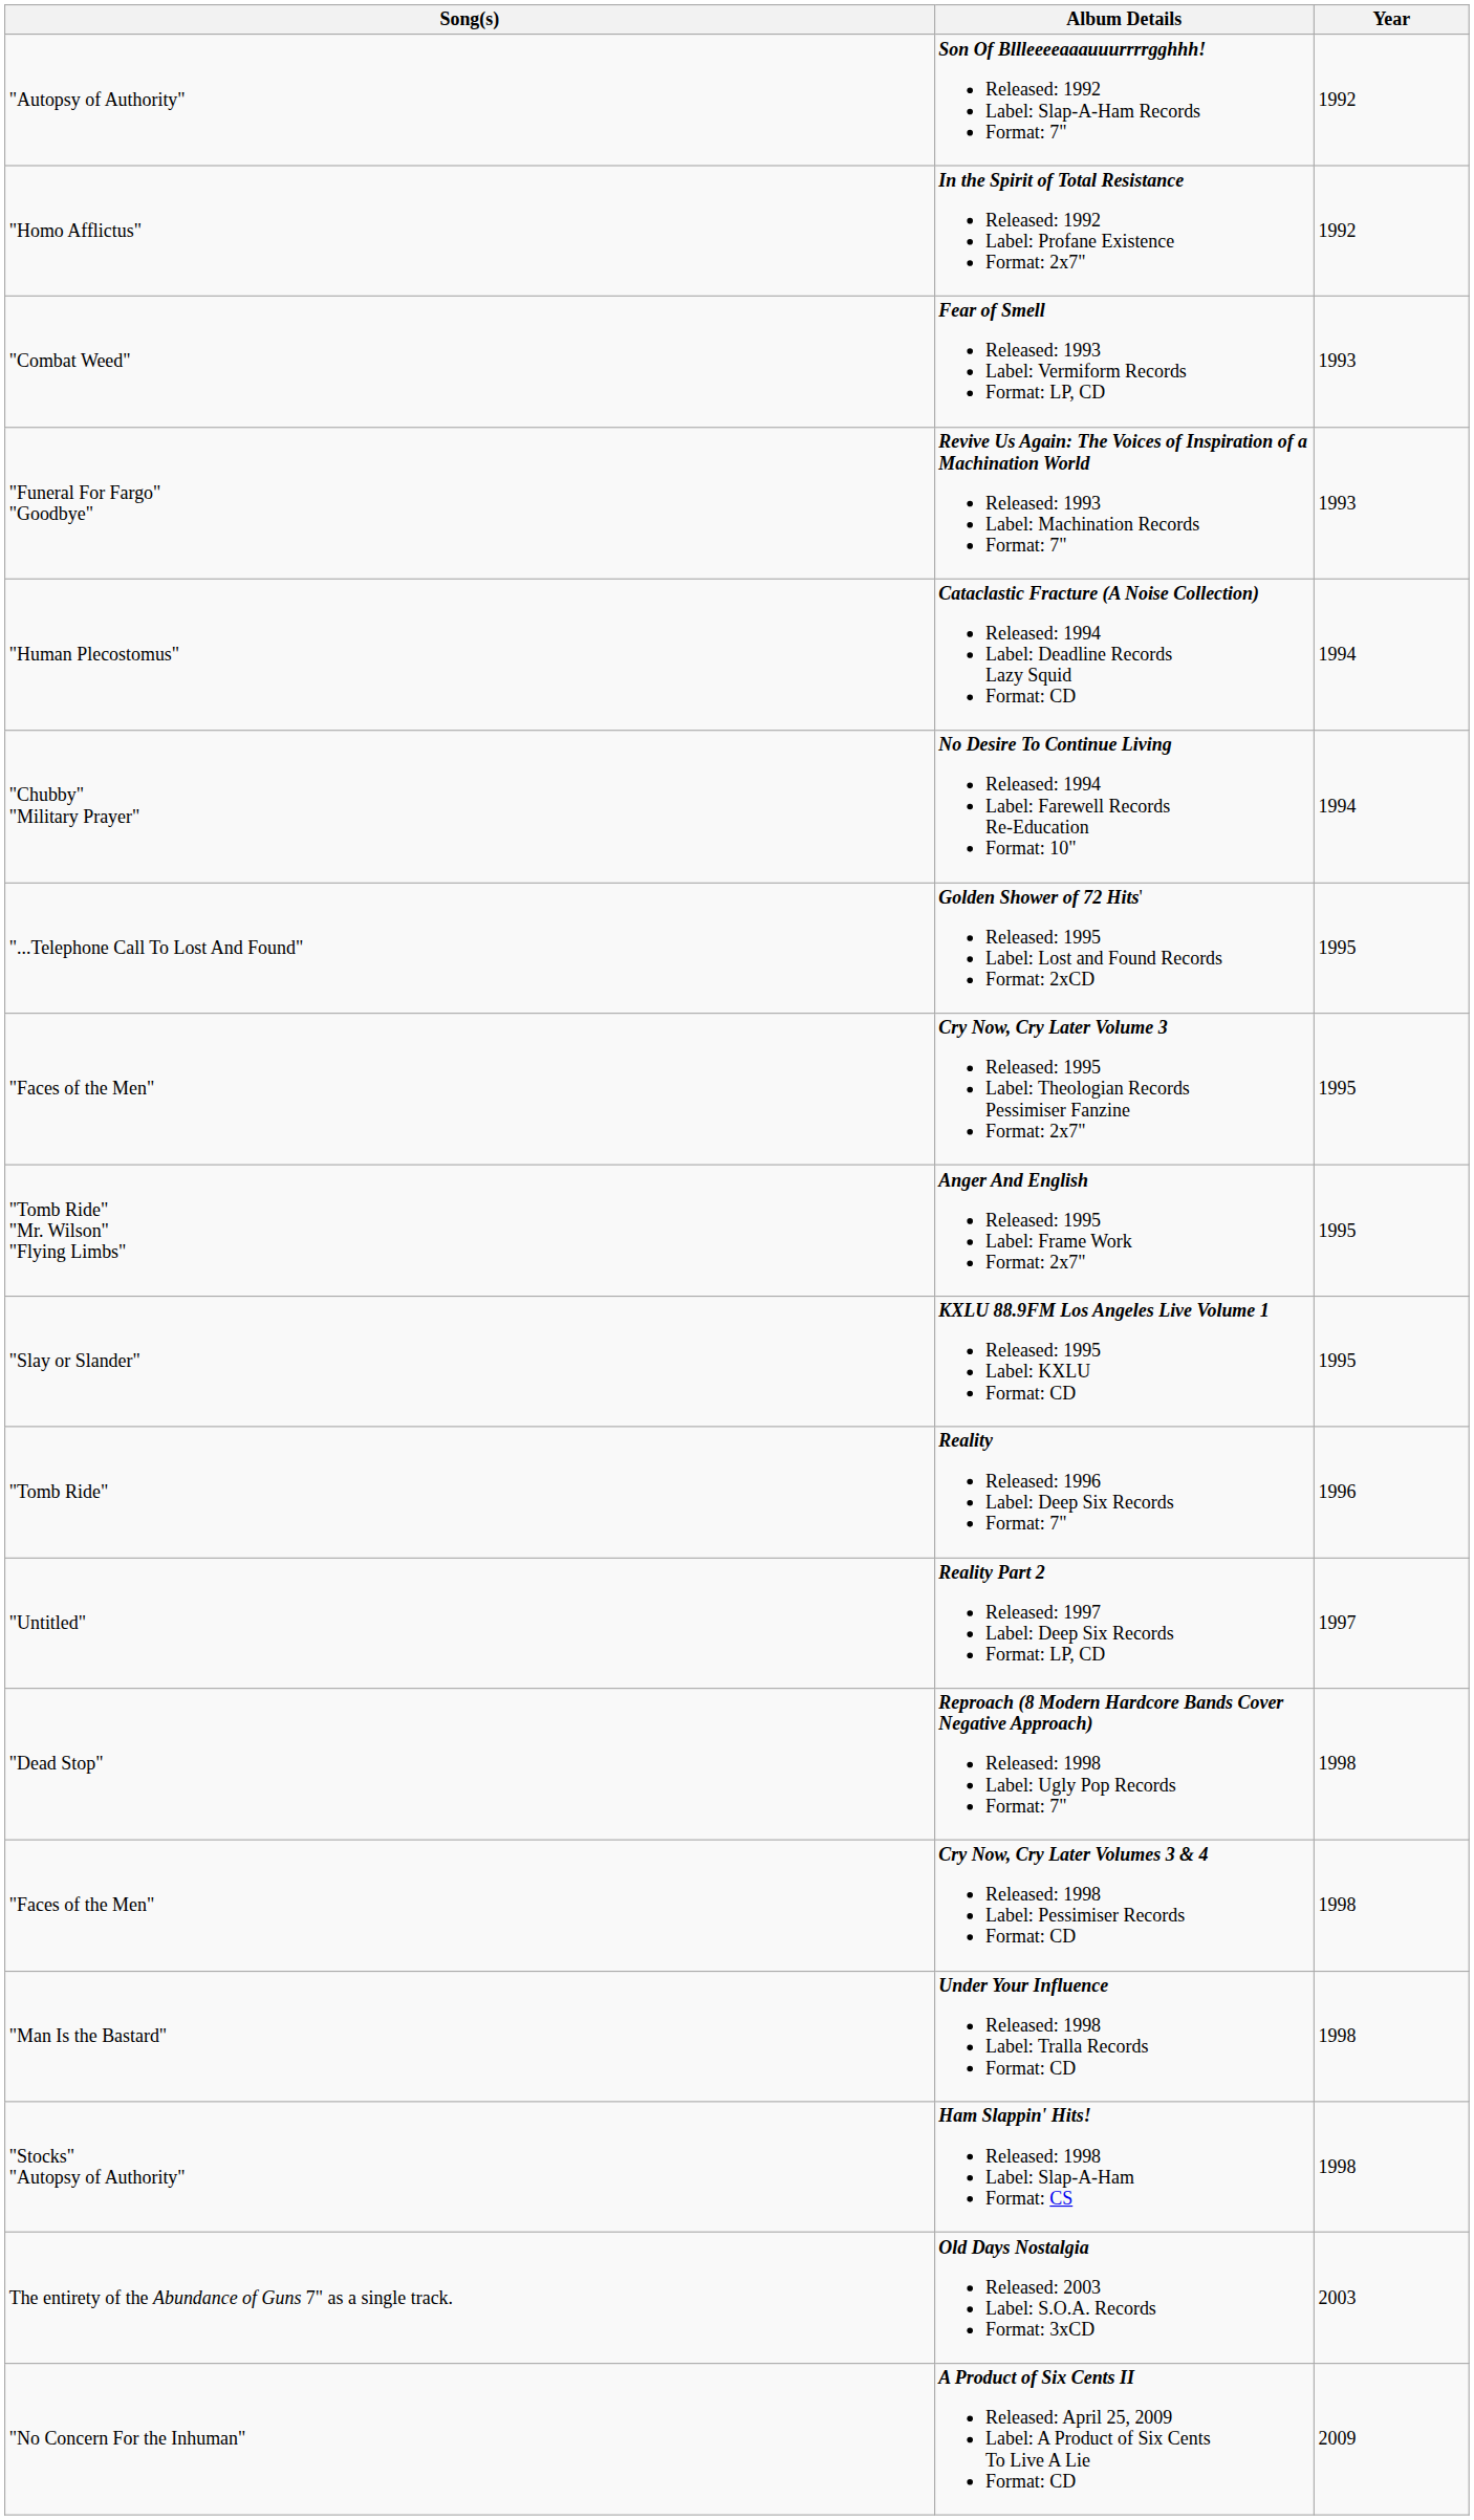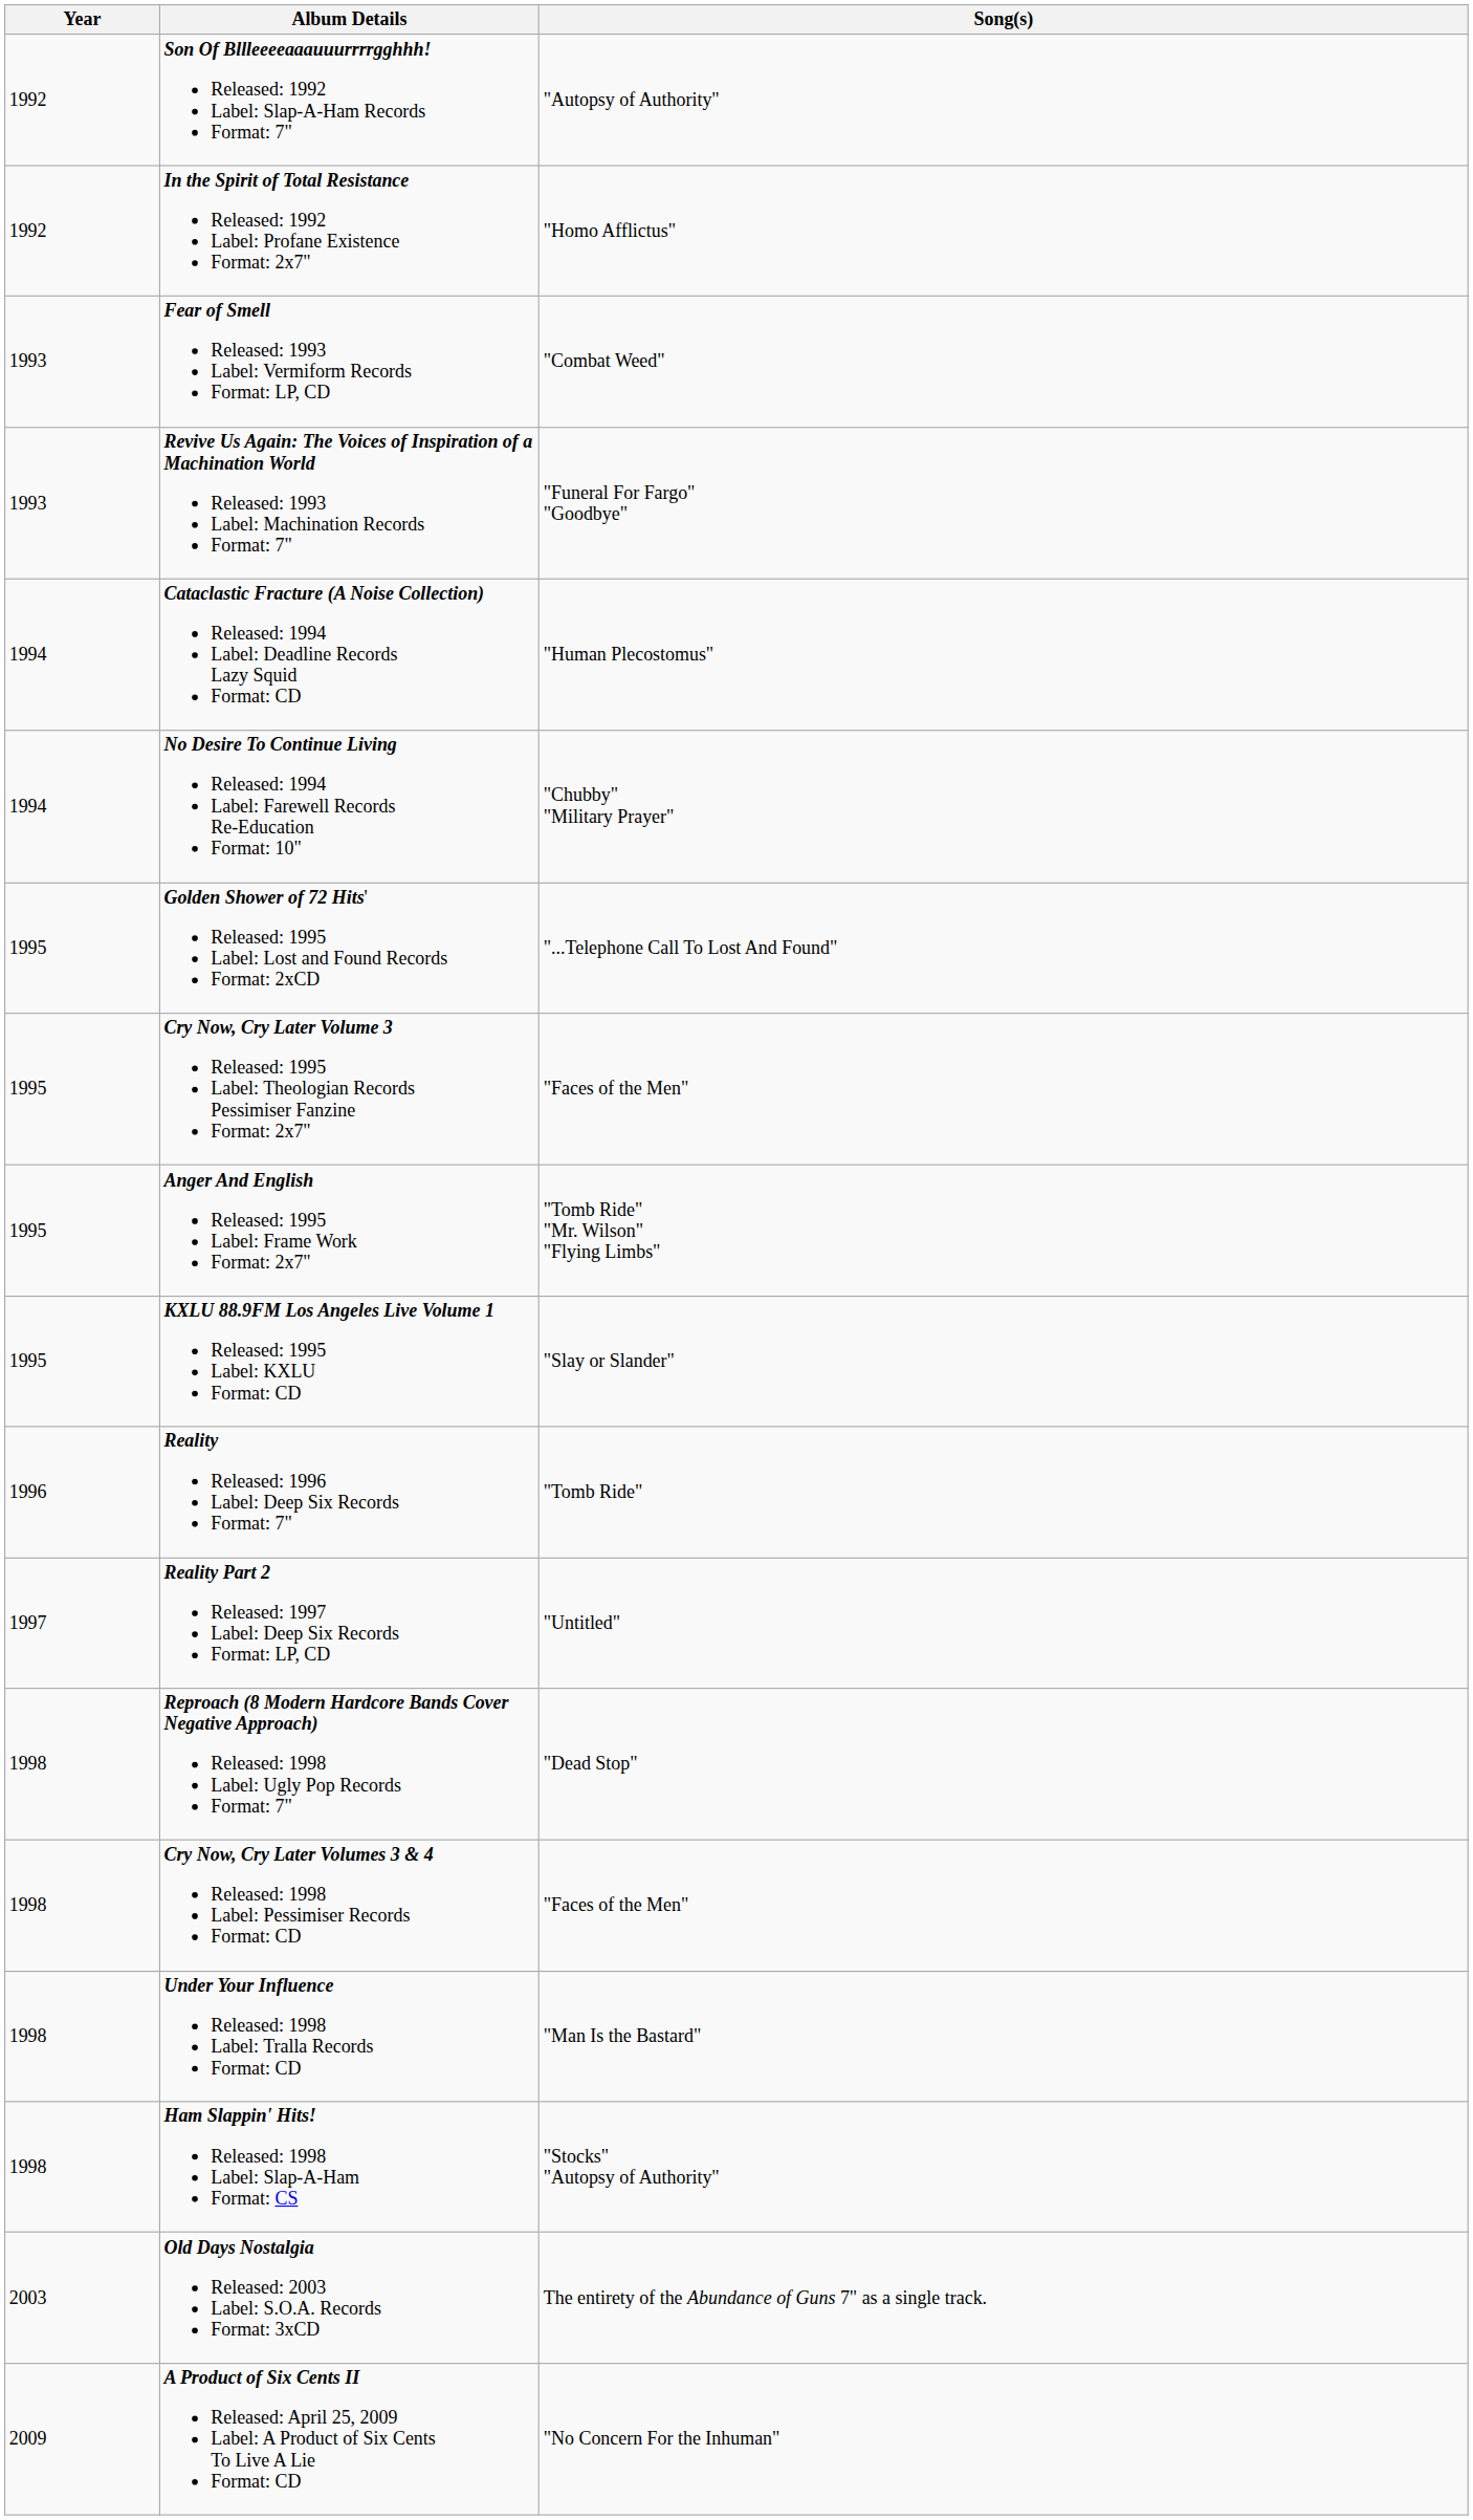 <table class ="wikitable">
 <tr>
+<th style="width: 5%">Year</th>
+<th style="width:10%">Album Details</th>
 <th style="width:30%">Song(s)</th>
-<th style="width:10%">Album Details</th>
-<th style="width: 5%">Year</th>
 </tr>
 <tr>
+<td>1992</td>
+<td><strong><em>Son Of Bllleeeeaaauuurrrrgghhh!</em></strong><br><ul><li>Released: 1992</li><li>Label: Slap-A-Ham Records</li><li>Format: 7"</li></ul></td>
 <td>"Autopsy of Authority"</td>
-<td><strong><em>Son Of Bllleeeeaaauuurrrrgghhh!</em></strong><br><ul><li>Released: 1992</li><li>Label: Slap-A-Ham Records</li><li>Format: 7"</li></ul></td>
-<td>1992</td>
 </tr>
 <tr>
+<td>1992</td>
+<td><strong><em>In the Spirit of Total Resistance</em></strong><br><ul><li>Released: 1992</li><li>Label: Profane Existence</li><li>Format: 2x7"</li></ul></td>
 <td>"Homo Afflictus"</td>
-<td><strong><em>In the Spirit of Total Resistance</em></strong><br><ul><li>Released: 1992</li><li>Label: Profane Existence</li><li>Format: 2x7"</li></ul></td>
-<td>1992</td>
 </tr>
 <tr>
+<td>1993</td>
+<td><strong><em>Fear of Smell</em></strong><br><ul><li>Released: 1993</li><li>Label: Vermiform Records</li><li>Format: LP, CD</li></ul></td>
 <td>"Combat Weed"</td>
-<td><strong><em>Fear of Smell</em></strong><br><ul><li>Released: 1993</li><li>Label: Vermiform Records</li><li>Format: LP, CD</li></ul></td>
-<td>1993</td>
 </tr>
 <tr>
+<td>1993</td>
+<td><strong><em>Revive Us Again: The Voices of Inspiration of a Machination World</em></strong><br><ul><li>Released: 1993</li><li>Label: Machination Records</li><li>Format: 7"</li></ul></td>
 <td>"Funeral For Fargo" <br> "Goodbye"</td>
-<td><strong><em>Revive Us Again: The Voices of Inspiration of a Machination World</em></strong><br><ul><li>Released: 1993</li><li>Label: Machination Records</li><li>Format: 7"</li></ul></td>
-<td>1993</td>
 </tr>
 <tr>
+<td>1994</td>
+<td><strong><em>Cataclastic Fracture (A Noise Collection)</em></strong><br><ul><li>Released: 1994</li><li>Label: Deadline Records<br>Lazy Squid</li><li>Format: CD</li></ul></td>
 <td>"Human Plecostomus"</td>
-<td><strong><em>Cataclastic Fracture (A Noise Collection)</em></strong><br><ul><li>Released: 1994</li><li>Label: Deadline Records<br>Lazy Squid</li><li>Format: CD</li></ul></td>
-<td>1994</td>
 </tr>
 <tr>
+<td>1994</td>
+<td><strong><em>No Desire To Continue Living</em></strong><br><ul><li>Released: 1994</li><li>Label: Farewell Records<br>Re-Education</li><li>Format: 10"</li></ul></td>
 <td>"Chubby"<br>"Military Prayer"</td>
-<td><strong><em>No Desire To Continue Living</em></strong><br><ul><li>Released: 1994</li><li>Label: Farewell Records<br>Re-Education</li><li>Format: 10"</li></ul></td>
-<td>1994</td>
 </tr>
 <tr>
+<td>1995</td>
+<td><strong><em>Golden Shower of 72 Hits</em></strong>'<br><ul><li>Released: 1995</li><li>Label: Lost and Found Records</li><li>Format: 2xCD</li></ul></td>
 <td>"...Telephone Call To Lost And Found"</td>
-<td><strong><em>Golden Shower of 72 Hits</em></strong>'<br><ul><li>Released: 1995</li><li>Label: Lost and Found Records</li><li>Format: 2xCD</li></ul></td>
-<td>1995</td>
 </tr>
 <tr>
+<td>1995</td>
+<td><strong><em>Cry Now, Cry Later Volume 3</em></strong><br><ul><li>Released: 1995</li><li>Label: Theologian Records<br>Pessimiser Fanzine</li><li>Format: 2x7"</li></ul></td>
 <td>"Faces of the Men"</td>
-<td><strong><em>Cry Now, Cry Later Volume 3</em></strong><br><ul><li>Released: 1995</li><li>Label: Theologian Records<br>Pessimiser Fanzine</li><li>Format: 2x7"</li></ul></td>
-<td>1995</td>
 </tr>
 <tr>
+<td>1995</td>
+<td><strong><em>Anger And English</em></strong><br><ul><li>Released: 1995</li><li>Label: Frame Work</li><li>Format: 2x7"</li></ul></td>
 <td>"Tomb Ride"<br>"Mr. Wilson"<br>"Flying Limbs"</td>
-<td><strong><em>Anger And English</em></strong><br><ul><li>Released: 1995</li><li>Label: Frame Work</li><li>Format: 2x7"</li></ul></td>
-<td>1995</td>
 </tr>
 <tr>
+<td>1995</td>
+<td><strong><em>KXLU 88.9FM Los Angeles Live Volume 1</em></strong><br><ul><li>Released: 1995</li><li>Label: KXLU</li><li>Format: CD</li></ul></td>
 <td>"Slay or Slander"</td>
-<td><strong><em>KXLU 88.9FM Los Angeles Live Volume 1</em></strong><br><ul><li>Released: 1995</li><li>Label: KXLU</li><li>Format: CD</li></ul></td>
-<td>1995</td>
 </tr>
 <tr>
+<td>1996</td>
+<td><strong><em>Reality</em></strong><br><ul><li>Released: 1996</li><li>Label: Deep Six Records</li><li>Format: 7"</li></ul></td>
 <td>"Tomb Ride"</td>
-<td><strong><em>Reality</em></strong><br><ul><li>Released: 1996</li><li>Label: Deep Six Records</li><li>Format: 7"</li></ul></td>
-<td>1996</td>
 </tr>
 <tr>
+<td>1997</td>
+<td><strong><em>Reality Part 2</em></strong><br><ul><li>Released: 1997</li><li>Label: Deep Six Records</li><li>Format: LP, CD</li></ul></td>
 <td>"Untitled"</td>
-<td><strong><em>Reality Part 2</em></strong><br><ul><li>Released: 1997</li><li>Label: Deep Six Records</li><li>Format: LP, CD</li></ul></td>
-<td>1997</td>
 </tr>
 <tr>
+<td>1998</td>
+<td><strong><em>Reproach (8 Modern Hardcore Bands Cover Negative Approach)</em></strong><br><ul><li>Released: 1998</li><li>Label: Ugly Pop Records</li><li>Format: 7"</li></ul></td>
 <td>"Dead Stop"</td>
-<td><strong><em>Reproach (8 Modern Hardcore Bands Cover Negative Approach)</em></strong><br><ul><li>Released: 1998</li><li>Label: Ugly Pop Records</li><li>Format: 7"</li></ul></td>
-<td>1998</td>
 </tr>
 <tr>
+<td>1998</td>
+<td><strong><em>Cry Now, Cry Later Volumes 3 & 4</em></strong><br><ul><li>Released: 1998</li><li>Label: Pessimiser Records</li><li>Format: CD</li></ul></td>
 <td>"Faces of the Men"</td>
-<td><strong><em>Cry Now, Cry Later Volumes 3 & 4</em></strong><br><ul><li>Released: 1998</li><li>Label: Pessimiser Records</li><li>Format: CD</li></ul></td>
-<td>1998</td>
 </tr>
 <tr>
+<td>1998</td>
+<td><strong><em>Under Your Influence</em></strong><br><ul><li>Released: 1998</li><li>Label: Tralla Records</li><li>Format: CD</li></ul></td>
 <td>"Man Is the Bastard"</td>
-<td><strong><em>Under Your Influence</em></strong><br><ul><li>Released: 1998</li><li>Label: Tralla Records</li><li>Format: CD</li></ul></td>
-<td>1998</td>
 </tr>
 <tr>
+<td>1998</td>
+<td><strong><em>Ham Slappin' Hits!</em></strong><br><ul><li>Released: 1998</li><li>Label: Slap-A-Ham</li><li>Format: <a href='#'>CS</a></li></ul></td>
 <td>"Stocks"<br>"Autopsy of Authority"</td>
-<td><strong><em>Ham Slappin' Hits!</em></strong><br><ul><li>Released: 1998</li><li>Label: Slap-A-Ham</li><li>Format: <a href='#'>CS</a></li></ul></td>
-<td>1998</td>
 </tr>
 <tr>
+<td>2003</td>
+<td><strong><em>Old Days Nostalgia</em></strong><br><ul><li>Released: 2003</li><li>Label: S.O.A. Records</li><li>Format: 3xCD</li></ul></td>
 <td>The entirety of the <em>Abundance of Guns</em> 7" as a single track.</td>
-<td><strong><em>Old Days Nostalgia</em></strong><br><ul><li>Released: 2003</li><li>Label: S.O.A. Records</li><li>Format: 3xCD</li></ul></td>
-<td>2003</td>
 </tr>
 <tr>
+<td>2009</td>
+<td><strong><em>A Product of Six Cents II</em></strong><br><ul><li>Released: April 25, 2009</li><li>Label: A Product of Six Cents<br>To Live A Lie</li><li>Format: CD</li></ul></td>
 <td>"No Concern For the Inhuman"</td>
-<td><strong><em>A Product of Six Cents II</em></strong><br><ul><li>Released: April 25, 2009</li><li>Label: A Product of Six Cents<br>To Live A Lie</li><li>Format: CD</li></ul></td>
-<td>2009</td>
 </tr>
 </table>
